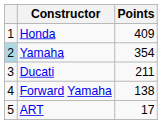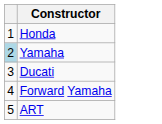 <table class="wikitable" style="font-size: 95%;">
 <tr>
 <th></th>
 <th>Constructor</th>
-<th>Points</th>
 </tr>
 <tr>
 <td align=center>1</td>
 <td> <a href='#'>Honda</a></td>
-<td align=right>409</td>
 </tr>
 <tr>
 <td align=center style="background: lightblue;">2</td>
 <td> <a href='#'>Yamaha</a></td>
-<td align=right>354</td>
 </tr>
 <tr>
 <td align=center>3</td>
 <td> <a href='#'>Ducati</a></td>
-<td align=right>211</td>
 </tr>
 <tr>
 <td align=center>4</td>
 <td> <a href='#'>Forward</a> <a href='#'>Yamaha</a></td>
-<td align=right>138</td>
 </tr>
 <tr>
 <td align=center>5</td>
 <td> <a href='#'>ART</a></td>
-<td align=right>17</td>
 </tr>
 </table>
